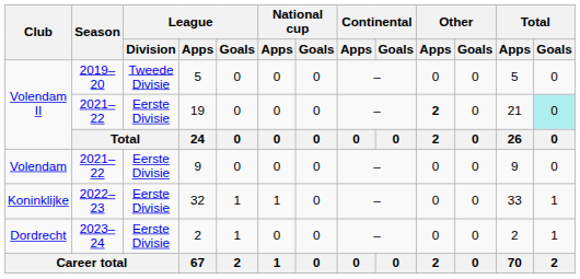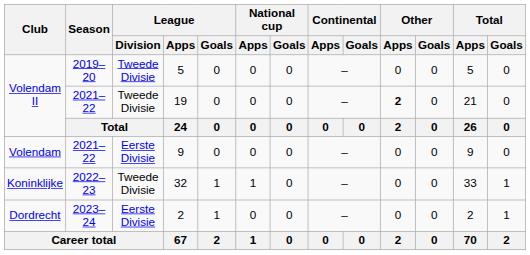 <table class="wikitable" style="text-align: center">
 <tr>
 <th rowspan="2">Club</th>
 <th rowspan="2">Season</th>
 <th colspan="3">League</th>
 <th colspan="2">National cup</th>
 <th colspan="2">Continental</th>
 <th colspan="2">Other</th>
 <th colspan="2">Total</th>
 </tr>
 <tr>
 <th>Division</th>
 <th>Apps</th>
 <th>Goals</th>
 <th>Apps</th>
 <th>Goals</th>
 <th>Apps</th>
 <th>Goals</th>
 <th>Apps</th>
 <th>Goals</th>
 <th>Apps</th>
 <th>Goals</th>
 </tr>
 <tr>
 <td rowspan="3"><a href='#'>Volendam II</a></td>
 <td><a href='#'>2019–20</a></td>
 <td><a href='#'>Tweede Divisie</a></td>
 <td>5</td>
 <td>0</td>
 <td>0</td>
 <td>0</td>
 <td colspan="2">–</td>
 <td>0</td>
 <td>0</td>
 <td>5</td>
 <td>0</td>
 </tr>
 <tr>
 <td><a href='#'>2021–22</a></td>
-<td><a href='#'>Eerste Divisie</a></td>
+<td>Tweede Divisie</td>
 <td>19</td>
 <td>0</td>
 <td>0</td>
 <td>0</td>
 <td colspan="2">–</td>
 <td><strong>2</strong></td>
 <td>0</td>
 <td>21</td>
-<td style="background: paleturquoise;">0</td>
+<td>0</td>
 </tr>
 <tr>
 <th colspan=2>Total</th>
 <th>24</th>
 <th>0</th>
 <th>0</th>
 <th>0</th>
 <th>0</th>
 <th>0</th>
 <th>2</th>
 <th>0</th>
 <th>26</th>
 <th>0</th>
 </tr>
 <tr>
 <td><a href='#'>Volendam</a></td>
 <td><a href='#'>2021–22</a></td>
 <td><a href='#'>Eerste Divisie</a></td>
 <td>9</td>
 <td>0</td>
 <td>0</td>
 <td>0</td>
 <td colspan="2">–</td>
 <td>0</td>
 <td>0</td>
 <td>9</td>
 <td>0</td>
 </tr>
 <tr>
 <td><a href='#'>Koninklijke</a></td>
 <td><a href='#'>2022–23</a></td>
-<td><a href='#'>Eerste Divisie</a></td>
+<td>Tweede Divisie</td>
 <td>32</td>
 <td>1</td>
 <td>1</td>
 <td>0</td>
 <td colspan="2">–</td>
 <td>0</td>
 <td>0</td>
 <td>33</td>
 <td>1</td>
 </tr>
 <tr>
 <td><a href='#'>Dordrecht</a></td>
 <td><a href='#'>2023–24</a></td>
 <td><a href='#'>Eerste Divisie</a></td>
 <td>2</td>
 <td>1</td>
 <td>0</td>
 <td>0</td>
 <td colspan="2">–</td>
 <td>0</td>
 <td>0</td>
 <td>2</td>
 <td>1</td>
 </tr>
 <tr>
 <th colspan=3>Career total</th>
 <th>67</th>
 <th>2</th>
 <th>1</th>
 <th>0</th>
 <th>0</th>
 <th>0</th>
 <th>2</th>
 <th>0</th>
 <th>70</th>
 <th>2</th>
 </tr>
 </table>
